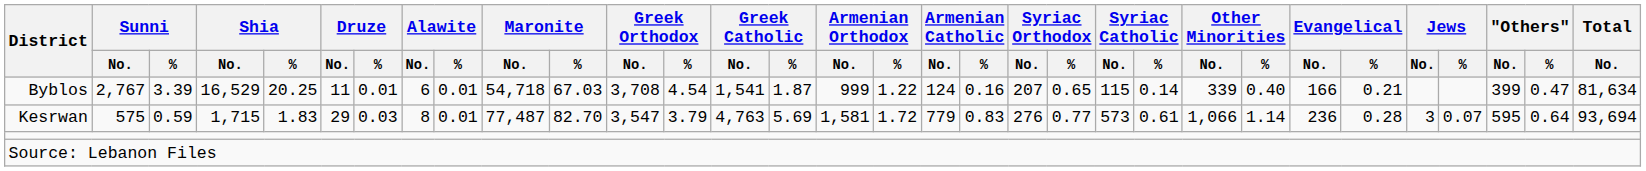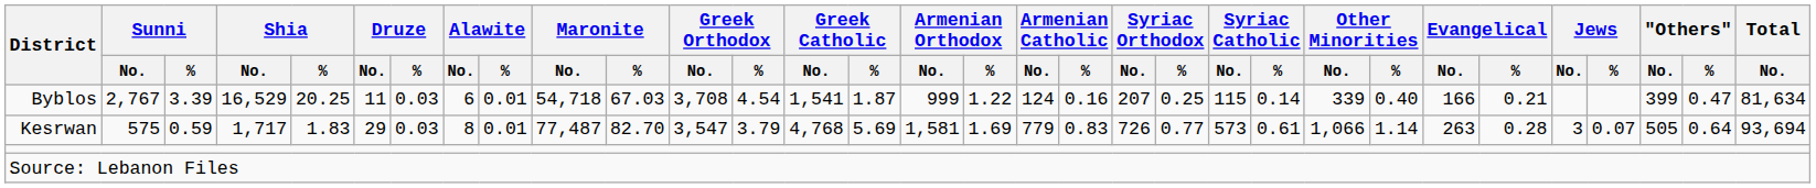 <table class="wikitable" style=text-align:right>
 <tr>
 <th rowspan=2>District</th>
 <th colspan=2><a href='#'>Sunni</a></th>
 <th colspan=2><a href='#'>Shia</a></th>
 <th colspan=2><a href='#'>Druze</a></th>
 <th colspan=2><a href='#'>Alawite</a></th>
 <th colspan=2><a href='#'>Maronite</a></th>
 <th colspan=2><a href='#'>Greek Orthodox</a></th>
 <th colspan=2><a href='#'>Greek Catholic</a></th>
 <th colspan=2><a href='#'>Armenian Orthodox</a></th>
 <th colspan=2><a href='#'>Armenian Catholic</a></th>
 <th colspan=2><a href='#'>Syriac Orthodox</a></th>
 <th colspan=2><a href='#'>Syriac Catholic</a></th>
 <th colspan=2><a href='#'>Other Minorities</a></th>
 <th colspan=2><a href='#'>Evangelical</a></th>
 <th colspan=2><a href='#'>Jews</a></th>
 <th colspan=2>"Others"</th>
 <th>Total</th>
 </tr>
 <tr>
 <th><small>No.</small></th>
 <th><small>%</small></th>
 <th><small>No.</small></th>
 <th><small>%</small></th>
 <th><small>No.</small></th>
 <th><small>%</small></th>
 <th><small>No.</small></th>
 <th><small>%</small></th>
 <th><small>No.</small></th>
 <th><small>%</small></th>
 <th><small>No.</small></th>
 <th><small>%</small></th>
 <th><small>No.</small></th>
 <th><small>%</small></th>
 <th><small>No.</small></th>
 <th><small>%</small></th>
 <th><small>No.</small></th>
 <th><small>%</small></th>
 <th><small>No.</small></th>
 <th><small>%</small></th>
 <th><small>No.</small></th>
 <th><small>%</small></th>
 <th><small>No.</small></th>
 <th><small>%</small></th>
 <th><small>No.</small></th>
 <th><small>%</small></th>
 <th><small>No.</small></th>
 <th><small>%</small></th>
 <th><small>No.</small></th>
 <th><small>%</small></th>
 <th><small>No.</small></th>
 </tr>
 <tr>
 <td>Byblos</td>
 <td>2,767</td>
 <td>3.39</td>
 <td>16,529</td>
 <td>20.25</td>
 <td>11</td>
-<td>0.01</td>
+<td>0.03</td>
 <td>6</td>
 <td>0.01</td>
 <td>54,718</td>
 <td>67.03</td>
 <td>3,708</td>
 <td>4.54</td>
 <td>1,541</td>
 <td>1.87</td>
 <td>999</td>
 <td>1.22</td>
 <td>124</td>
 <td>0.16</td>
 <td>207</td>
-<td>0.65</td>
+<td>0.25</td>
 <td>115</td>
 <td>0.14</td>
 <td>339</td>
 <td>0.40</td>
 <td>166</td>
 <td>0.21</td>
 <td></td>
 <td></td>
 <td>399</td>
 <td>0.47</td>
 <td>81,634</td>
 </tr>
 <tr>
 <td>Kesrwan</td>
 <td>575</td>
 <td>0.59</td>
-<td>1,715</td>
+<td>1,717</td>
 <td>1.83</td>
 <td>29</td>
 <td>0.03</td>
 <td>8</td>
 <td>0.01</td>
 <td>77,487</td>
 <td>82.70</td>
 <td>3,547</td>
 <td>3.79</td>
-<td>4,763</td>
+<td>4,768</td>
 <td>5.69</td>
 <td>1,581</td>
-<td>1.72</td>
+<td>1.69</td>
 <td>779</td>
 <td>0.83</td>
-<td>276</td>
+<td>726</td>
 <td>0.77</td>
 <td>573</td>
 <td>0.61</td>
 <td>1,066</td>
 <td>1.14</td>
-<td>236</td>
+<td>263</td>
 <td>0.28</td>
 <td>3</td>
 <td>0.07</td>
-<td>595</td>
+<td>505</td>
 <td>0.64</td>
 <td>93,694</td>
 </tr>
 <tr class="sortbottom">
 <td colspan=44 style=text-align:left></td>
 </tr>
 <tr class="sortbottom">
 <td colspan=44 style=text-align:left>Source: Lebanon Files</td>
 </tr>
 </table>
